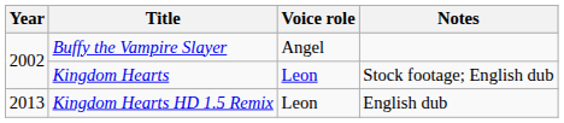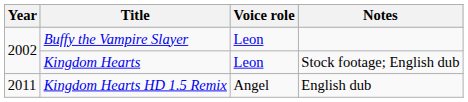 <table class="wikitable sortable">
 <tr style="background:#b0c4de; text-align:center;">
 <th>Year</th>
 <th>Title</th>
 <th>Voice role</th>
 <th class="unsortable">Notes</th>
 </tr>
 <tr>
 <td rowspan="2">2002</td>
 <td><em><a href='#'>Buffy the Vampire Slayer</a></em></td>
-<td>Angel</td>
+<td><a href='#'>Leon</a></td>
 <td></td>
 </tr>
 <tr>
 <td><em><a href='#'>Kingdom Hearts</a></em></td>
 <td><a href='#'>Leon</a></td>
 <td>Stock footage; English dub</td>
 </tr>
 <tr>
-<td>2013</td>
+<td>2011</td>
 <td><em><a href='#'>Kingdom Hearts HD 1.5 Remix</a></em></td>
-<td>Leon</td>
+<td>Angel</td>
 <td>English dub</td>
 </tr>
 </table>
